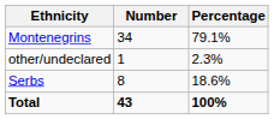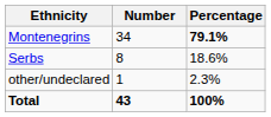 <table class="wikitable">
 <tr>
 <th width="100px">Ethnicity</th>
 <th width="80px">Number</th>
 <th width="80px">Percentage</th>
 </tr>
 <tr>
 <td><a href='#'>Montenegrins</a></td>
 <td>34</td>
-<td>79.1%</td>
+<td><strong>79.1%</strong></td>
+</tr>
+<tr>
+<td><a href='#'>Serbs</a></td>
+<td>8</td>
+<td>18.6%</td>
 </tr>
 <tr>
 <td>other/undeclared</td>
 <td>1</td>
 <td>2.3%</td>
 </tr>
 <tr>
-<td><a href='#'>Serbs</a></td>
-<td>8</td>
-<td>18.6%</td>
-</tr>
-<tr>
 <td><strong>Total</strong></td>
 <td><strong>43</strong></td>
 <td><strong>100%</strong></td>
 </tr>
 </table>
